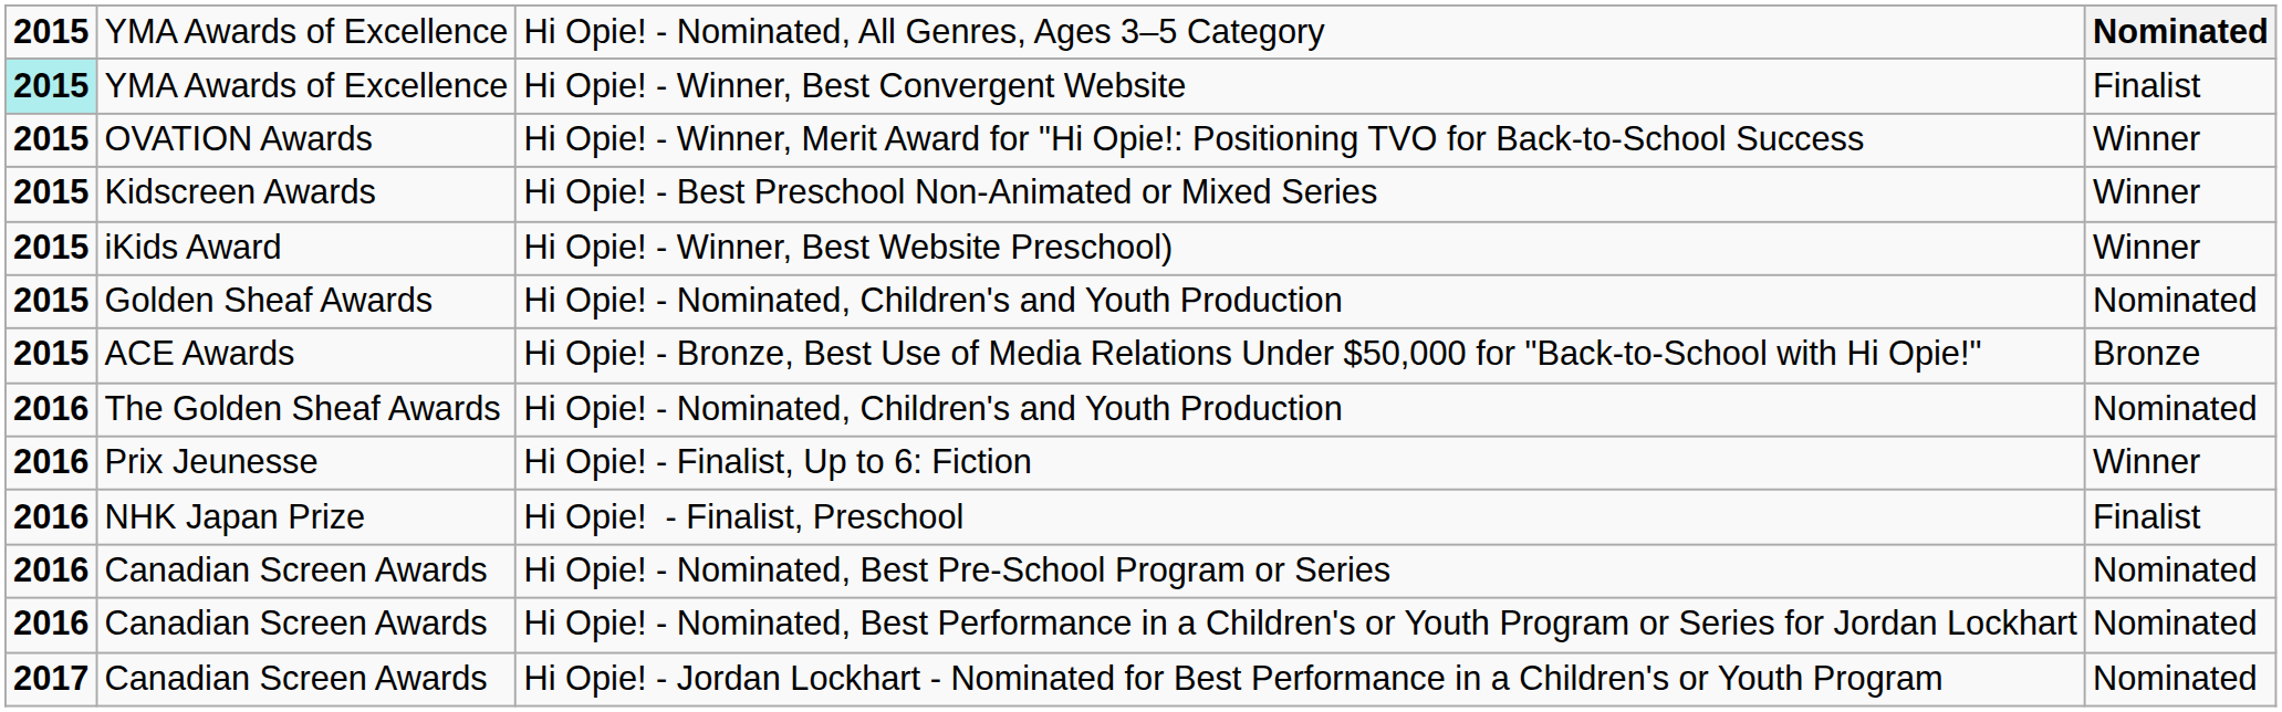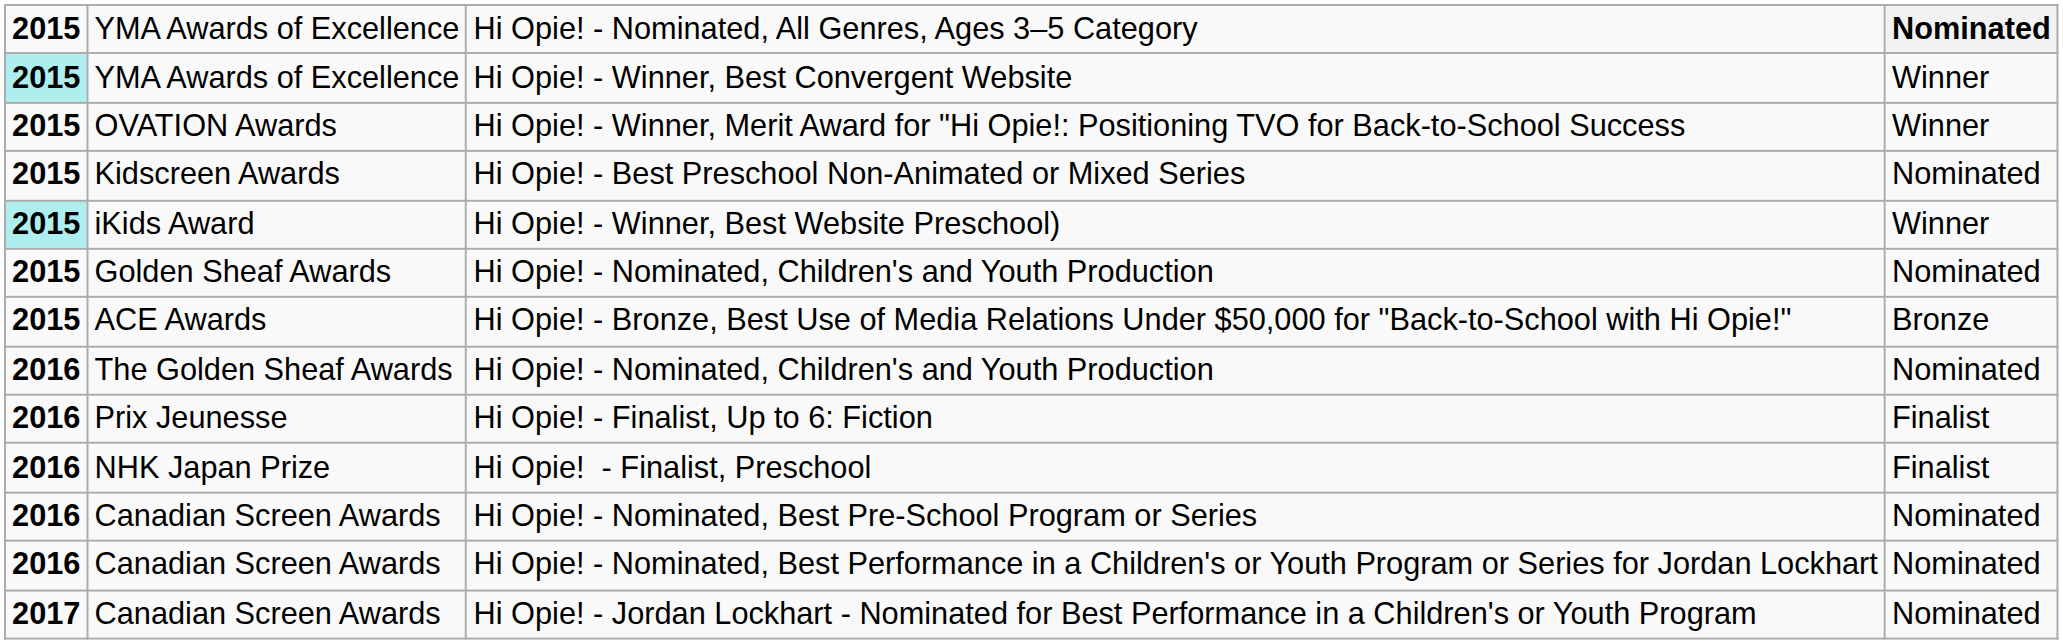 <table class="wikitable">
 <tr>
 <td><strong>2015</strong></td>
 <td>YMA Awards of Excellence</td>
 <td>Hi Opie! - Nominated, All Genres, Ages 3–5 Category</td>
 <th>Nominated</th>
 </tr>
 <tr>
 <td style="background: paleturquoise;"><strong>2015</strong></td>
 <td>YMA Awards of Excellence</td>
 <td>Hi Opie! - Winner, Best Convergent Website</td>
-<td>Finalist</td>
+<td>Winner</td>
 </tr>
 <tr>
 <td><strong>2015</strong></td>
 <td>OVATION Awards</td>
 <td>Hi Opie! - Winner, Merit Award for "Hi Opie!: Positioning TVO for Back-to-School Success</td>
 <td>Winner</td>
 </tr>
 <tr>
 <td><strong>2015</strong></td>
 <td>Kidscreen Awards</td>
 <td>Hi Opie! - Best Preschool Non-Animated or Mixed Series</td>
-<td>Winner</td>
+<td>Nominated</td>
 </tr>
 <tr>
-<td><strong>2015</strong></td>
+<td style="background: paleturquoise;"><strong>2015</strong></td>
 <td>iKids Award</td>
 <td>Hi Opie! - Winner, Best Website Preschool)</td>
 <td>Winner</td>
 </tr>
 <tr>
 <td><strong>2015</strong></td>
 <td>Golden Sheaf Awards</td>
 <td>Hi Opie! - Nominated, Children's and Youth Production</td>
 <td>Nominated</td>
 </tr>
 <tr>
 <td><strong>2015</strong></td>
 <td>ACE Awards</td>
 <td>Hi Opie! - Bronze, Best Use of Media Relations Under $50,000 for "Back-to-School with Hi Opie!"</td>
 <td>Bronze</td>
 </tr>
 <tr>
 <td><strong>2016</strong></td>
 <td>The Golden Sheaf Awards</td>
 <td>Hi Opie! - Nominated, Children's and Youth Production</td>
 <td>Nominated</td>
 </tr>
 <tr>
 <td><strong>2016</strong></td>
 <td>Prix Jeunesse</td>
 <td>Hi Opie! - Finalist, Up to 6: Fiction</td>
-<td>Winner</td>
+<td>Finalist</td>
 </tr>
 <tr>
 <td><strong>2016</strong></td>
 <td>NHK Japan Prize</td>
 <td>Hi Opie!  - Finalist, Preschool</td>
 <td>Finalist</td>
 </tr>
 <tr>
 <td><strong>2016</strong></td>
 <td>Canadian Screen Awards</td>
 <td>Hi Opie! - Nominated, Best Pre-School Program or Series</td>
 <td>Nominated</td>
 </tr>
 <tr>
 <td><strong>2016</strong></td>
 <td>Canadian Screen Awards</td>
 <td>Hi Opie! - Nominated, Best Performance in a Children's or Youth Program or Series for Jordan Lockhart</td>
 <td>Nominated</td>
 </tr>
 <tr>
 <td><strong>2017</strong></td>
 <td>Canadian Screen Awards</td>
 <td>Hi Opie! - Jordan Lockhart - Nominated for Best Performance in a Children's or Youth Program</td>
 <td>Nominated</td>
 </tr>
 </table>
